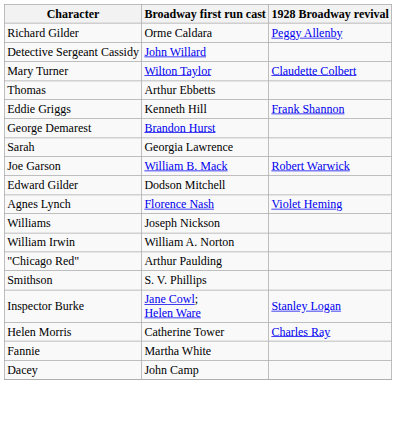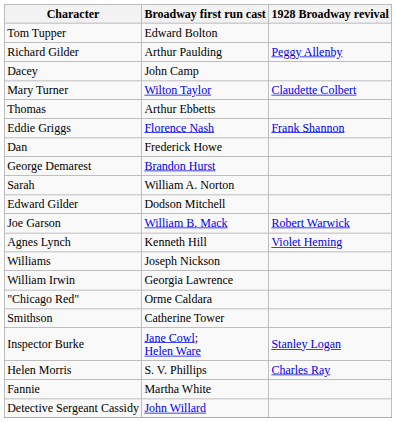 <table class="wikitable">
 <tr>
 <th>Character</th>
 <th>Broadway first run cast</th>
 <th>1928 Broadway revival</th>
 </tr>
 <tr>
+<td>Tom Tupper</td>
+<td>Edward Bolton</td>
+<td></td>
+</tr>
+<tr>
 <td>Richard Gilder</td>
-<td>Orme Caldara</td>
+<td>Arthur Paulding</td>
 <td><a href='#'>Peggy Allenby</a></td>
 </tr>
 <tr>
-<td>Detective Sergeant Cassidy</td>
-<td><a href='#'>John Willard</a></td>
+<td>Dacey</td>
+<td>John Camp</td>
 <td></td>
 </tr>
 <tr>
 <td>Mary Turner</td>
 <td><a href='#'>Wilton Taylor</a></td>
 <td><a href='#'>Claudette Colbert</a></td>
 </tr>
 <tr>
 <td>Thomas</td>
 <td>Arthur Ebbetts</td>
 <td></td>
 </tr>
 <tr>
 <td>Eddie Griggs</td>
-<td>Kenneth Hill</td>
+<td><a href='#'>Florence Nash</a></td>
 <td><a href='#'>Frank Shannon</a></td>
+</tr>
+<tr>
+<td>Dan</td>
+<td>Frederick Howe</td>
+<td></td>
 </tr>
 <tr>
 <td>George Demarest</td>
 <td><a href='#'>Brandon Hurst</a></td>
 <td></td>
 </tr>
 <tr>
 <td>Sarah</td>
-<td>Georgia Lawrence</td>
+<td>William A. Norton</td>
+<td></td>
+</tr>
+<tr>
+<td>Edward Gilder</td>
+<td>Dodson Mitchell</td>
 <td></td>
 </tr>
 <tr>
 <td>Joe Garson</td>
 <td><a href='#'>William B. Mack</a></td>
 <td><a href='#'>Robert Warwick</a></td>
 </tr>
 <tr>
-<td>Edward Gilder</td>
-<td>Dodson Mitchell</td>
-<td></td>
-</tr>
-<tr>
 <td>Agnes Lynch</td>
-<td><a href='#'>Florence Nash</a></td>
+<td>Kenneth Hill</td>
 <td><a href='#'>Violet Heming</a></td>
 </tr>
 <tr>
 <td>Williams</td>
 <td>Joseph Nickson</td>
 <td></td>
 </tr>
 <tr>
 <td>William Irwin</td>
-<td>William A. Norton</td>
+<td>Georgia Lawrence</td>
 <td></td>
 </tr>
 <tr>
 <td>"Chicago Red"</td>
-<td>Arthur Paulding</td>
+<td>Orme Caldara</td>
 <td></td>
 </tr>
 <tr>
 <td>Smithson</td>
-<td>S. V. Phillips</td>
+<td>Catherine Tower</td>
 <td></td>
 </tr>
 <tr>
 <td>Inspector Burke</td>
 <td><a href='#'>Jane Cowl</a>;<br><a href='#'>Helen Ware</a></td>
 <td><a href='#'>Stanley Logan</a></td>
 </tr>
 <tr>
 <td>Helen Morris</td>
-<td>Catherine Tower</td>
+<td>S. V. Phillips</td>
 <td><a href='#'>Charles Ray</a></td>
 </tr>
 <tr>
 <td>Fannie</td>
 <td>Martha White</td>
 <td></td>
 </tr>
 <tr>
-<td>Dacey</td>
-<td>John Camp</td>
+<td>Detective Sergeant Cassidy</td>
+<td><a href='#'>John Willard</a></td>
 <td></td>
 </tr>
 <tr>
 </tr>
 </table>
